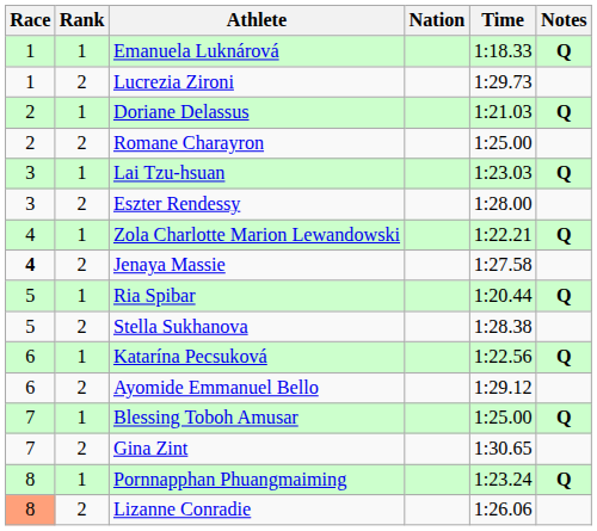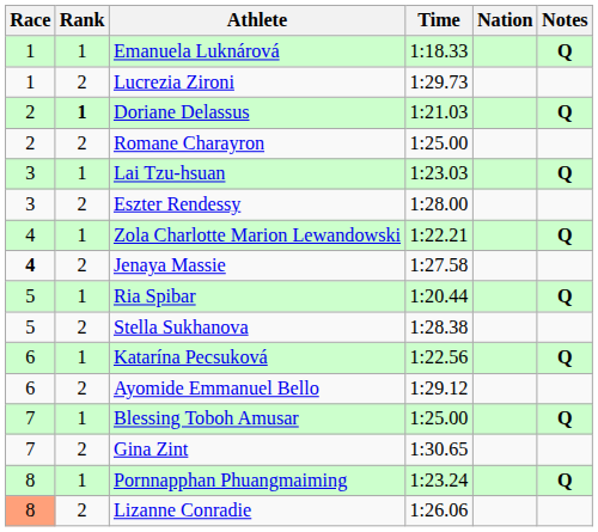 <table class="wikitable sortable" style="text-align:center;">
 <tr>
 <th>Race</th>
 <th>Rank</th>
 <th>Athlete</th>
+<th>Time</th>
 <th>Nation</th>
-<th>Time</th>
 <th>Notes</th>
 </tr>
 <tr bgcolor=ccffcc>
 <td>1</td>
 <td>1</td>
 <td align=left><a href='#'>Emanuela Luknárová</a></td>
+<td>1:18.33</td>
 <td align=left></td>
-<td>1:18.33</td>
 <td><strong>Q</strong></td>
 </tr>
 <tr>
 <td>1</td>
 <td>2</td>
 <td align=left><a href='#'>Lucrezia Zironi</a></td>
+<td>1:29.73</td>
 <td align=left></td>
-<td>1:29.73</td>
 <td></td>
 </tr>
 <tr bgcolor=ccffcc>
 <td>2</td>
-<td>1</td>
+<td><strong>1</strong></td>
 <td align=left><a href='#'>Doriane Delassus</a></td>
+<td>1:21.03</td>
 <td align=left></td>
-<td>1:21.03</td>
 <td><strong>Q</strong></td>
 </tr>
 <tr>
 <td>2</td>
 <td>2</td>
 <td align=left><a href='#'>Romane Charayron</a></td>
+<td>1:25.00</td>
 <td align=left></td>
-<td>1:25.00</td>
 <td></td>
 </tr>
 <tr bgcolor=ccffcc>
 <td>3</td>
 <td>1</td>
 <td align=left><a href='#'>Lai Tzu-hsuan</a></td>
+<td>1:23.03</td>
 <td align=left></td>
-<td>1:23.03</td>
 <td><strong>Q</strong></td>
 </tr>
 <tr>
 <td>3</td>
 <td>2</td>
 <td align=left><a href='#'>Eszter Rendessy</a></td>
+<td>1:28.00</td>
 <td align=left></td>
-<td>1:28.00</td>
 <td></td>
 </tr>
 <tr bgcolor=ccffcc>
 <td>4</td>
 <td>1</td>
 <td align=left><a href='#'>Zola Charlotte Marion Lewandowski</a></td>
+<td>1:22.21</td>
 <td align=left></td>
-<td>1:22.21</td>
 <td><strong>Q</strong></td>
 </tr>
 <tr>
 <td><strong>4</strong></td>
 <td>2</td>
 <td align=left><a href='#'>Jenaya Massie</a></td>
+<td>1:27.58</td>
 <td align=left></td>
-<td>1:27.58</td>
 <td></td>
 </tr>
 <tr bgcolor=ccffcc>
 <td>5</td>
 <td>1</td>
 <td align=left><a href='#'>Ria Spibar</a></td>
+<td>1:20.44</td>
 <td align=left></td>
-<td>1:20.44</td>
 <td><strong>Q</strong></td>
 </tr>
 <tr>
 <td>5</td>
 <td>2</td>
 <td align=left><a href='#'>Stella Sukhanova</a></td>
+<td>1:28.38</td>
 <td align=left></td>
-<td>1:28.38</td>
 <td></td>
 </tr>
 <tr bgcolor=ccffcc>
 <td>6</td>
 <td>1</td>
 <td align=left><a href='#'>Katarína Pecsuková</a></td>
+<td>1:22.56</td>
 <td align=left></td>
-<td>1:22.56</td>
 <td><strong>Q</strong></td>
 </tr>
 <tr>
 <td>6</td>
 <td>2</td>
 <td align=left><a href='#'>Ayomide Emmanuel Bello</a></td>
+<td>1:29.12</td>
 <td align=left></td>
-<td>1:29.12</td>
 <td></td>
 </tr>
 <tr bgcolor=ccffcc>
 <td>7</td>
 <td>1</td>
 <td align=left><a href='#'>Blessing Toboh Amusar</a></td>
+<td>1:25.00</td>
 <td align=left></td>
-<td>1:25.00</td>
 <td><strong>Q</strong></td>
 </tr>
 <tr>
 <td>7</td>
 <td>2</td>
 <td align=left><a href='#'>Gina Zint</a></td>
+<td>1:30.65</td>
 <td align=left></td>
-<td>1:30.65</td>
 <td></td>
 </tr>
 <tr bgcolor=ccffcc>
 <td>8</td>
 <td>1</td>
 <td align=left><a href='#'>Pornnapphan Phuangmaiming</a></td>
+<td>1:23.24</td>
 <td align=left></td>
-<td>1:23.24</td>
 <td><strong>Q</strong></td>
 </tr>
 <tr>
 <td style="background: lightsalmon;">8</td>
 <td>2</td>
 <td align=left><a href='#'>Lizanne Conradie</a></td>
+<td>1:26.06</td>
 <td align=left></td>
-<td>1:26.06</td>
 <td></td>
 </tr>
 </table>
